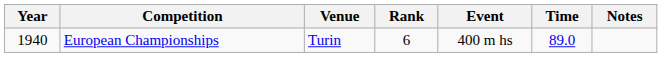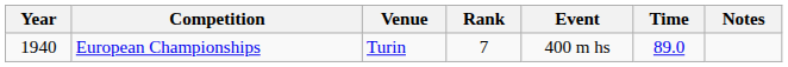 <table class="wikitable" width=55% style="font-size:100%; text-align:center;">
 <tr>
 <th>Year</th>
 <th>Competition</th>
 <th>Venue</th>
 <th>Rank</th>
 <th>Event</th>
 <th>Time</th>
 <th>Notes</th>
 </tr>
 <tr>
 <td rowspan=1>1940</td>
 <td rowspan=1 align=left><a href='#'>European Championships</a></td>
 <td rowspan=1 align=left> <a href='#'>Turin</a></td>
-<td>6</td>
+<td>7</td>
 <td>400 m hs</td>
 <td><a href='#'>89.0</a></td>
 <td></td>
 </tr>
 </table>
